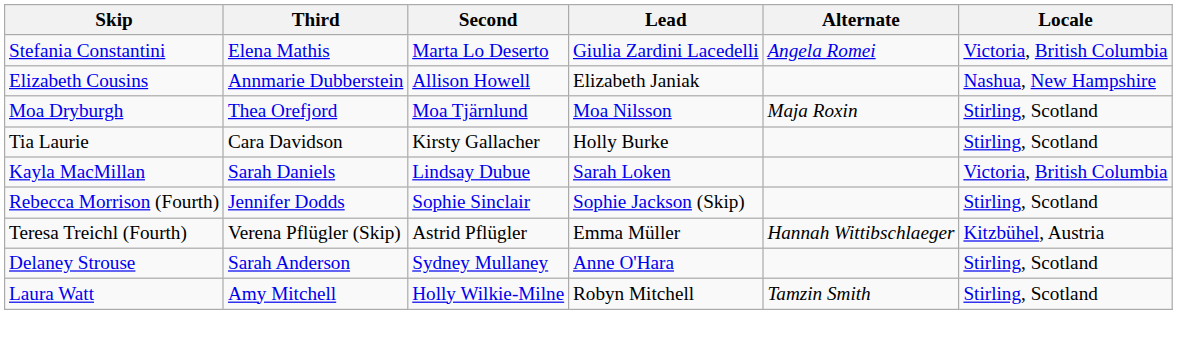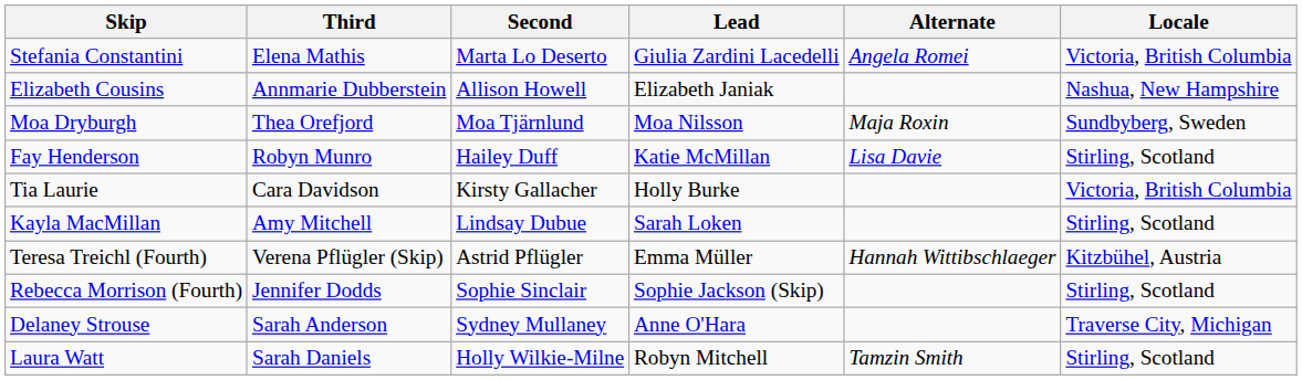 <table class=wikitable>
 <tr>
 <th scope="col">Skip</th>
 <th scope="col">Third</th>
 <th scope="col">Second</th>
 <th scope="col">Lead</th>
 <th scope="col">Alternate</th>
 <th scope="col">Locale</th>
 </tr>
 <tr>
 <td><a href='#'>Stefania Constantini</a></td>
 <td><a href='#'>Elena Mathis</a></td>
 <td><a href='#'>Marta Lo Deserto</a></td>
 <td><a href='#'>Giulia Zardini Lacedelli</a></td>
 <td><em><a href='#'>Angela Romei</a></em></td>
 <td> <a href='#'>Victoria</a>, <a href='#'>British Columbia</a></td>
 </tr>
 <tr>
 <td><a href='#'>Elizabeth Cousins</a></td>
 <td><a href='#'>Annmarie Dubberstein</a></td>
 <td><a href='#'>Allison Howell</a></td>
 <td>Elizabeth Janiak</td>
 <td></td>
 <td> <a href='#'>Nashua</a>, <a href='#'>New Hampshire</a></td>
 </tr>
 <tr>
 <td><a href='#'>Moa Dryburgh</a></td>
 <td><a href='#'>Thea Orefjord</a></td>
 <td><a href='#'>Moa Tjärnlund</a></td>
 <td><a href='#'>Moa Nilsson</a></td>
 <td><em>Maja Roxin</em></td>
+<td> <a href='#'>Sundbyberg</a>, Sweden</td>
+</tr>
+<tr>
+<td><a href='#'>Fay Henderson</a></td>
+<td><a href='#'>Robyn Munro</a></td>
+<td><a href='#'>Hailey Duff</a></td>
+<td><a href='#'>Katie McMillan</a></td>
+<td><em><a href='#'>Lisa Davie</a></em></td>
 <td> <a href='#'>Stirling</a>, Scotland</td>
 </tr>
 <tr>
 <td>Tia Laurie</td>
 <td>Cara Davidson</td>
 <td>Kirsty Gallacher</td>
 <td>Holly Burke</td>
 <td></td>
-<td> <a href='#'>Stirling</a>, Scotland</td>
+<td> <a href='#'>Victoria</a>, <a href='#'>British Columbia</a></td>
 </tr>
 <tr>
 <td><a href='#'>Kayla MacMillan</a></td>
-<td><a href='#'>Sarah Daniels</a></td>
+<td><a href='#'>Amy Mitchell</a></td>
 <td><a href='#'>Lindsay Dubue</a></td>
 <td><a href='#'>Sarah Loken</a></td>
-<td></td>
-<td> <a href='#'>Victoria</a>, <a href='#'>British Columbia</a></td>
-</tr>
-<tr>
-<td><a href='#'>Rebecca Morrison</a> (Fourth)</td>
-<td><a href='#'>Jennifer Dodds</a></td>
-<td><a href='#'>Sophie Sinclair</a></td>
-<td><a href='#'>Sophie Jackson</a> (Skip)</td>
 <td></td>
 <td> <a href='#'>Stirling</a>, Scotland</td>
 </tr>
 <tr>
 <td>Teresa Treichl (Fourth)</td>
 <td>Verena Pflügler (Skip)</td>
 <td>Astrid Pflügler</td>
 <td>Emma Müller</td>
 <td><em>Hannah Wittibschlaeger</em></td>
 <td> <a href='#'>Kitzbühel</a>, Austria</td>
 </tr>
 <tr>
+<td><a href='#'>Rebecca Morrison</a> (Fourth)</td>
+<td><a href='#'>Jennifer Dodds</a></td>
+<td><a href='#'>Sophie Sinclair</a></td>
+<td><a href='#'>Sophie Jackson</a> (Skip)</td>
+<td></td>
+<td> <a href='#'>Stirling</a>, Scotland</td>
+</tr>
+<tr>
 <td><a href='#'>Delaney Strouse</a></td>
 <td><a href='#'>Sarah Anderson</a></td>
 <td><a href='#'>Sydney Mullaney</a></td>
 <td><a href='#'>Anne O'Hara</a></td>
 <td></td>
-<td> <a href='#'>Stirling</a>, Scotland</td>
+<td> <a href='#'>Traverse City</a>, <a href='#'>Michigan</a></td>
 </tr>
 <tr>
 <td><a href='#'>Laura Watt</a></td>
-<td><a href='#'>Amy Mitchell</a></td>
+<td><a href='#'>Sarah Daniels</a></td>
 <td><a href='#'>Holly Wilkie-Milne</a></td>
 <td>Robyn Mitchell</td>
 <td><em>Tamzin Smith</em></td>
 <td> <a href='#'>Stirling</a>, Scotland</td>
 </tr>
 </table>
